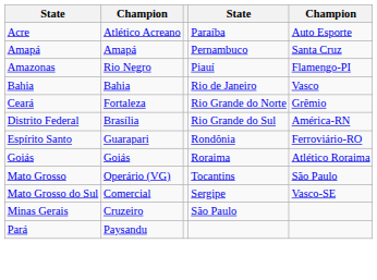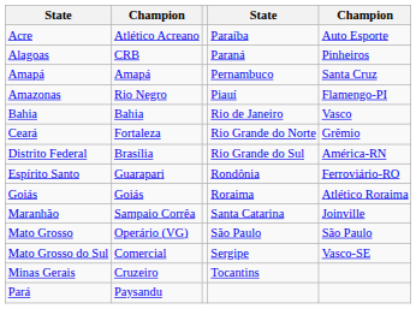 <table class="wikitable">
 <tr>
 <th>State</th>
 <th>Champion</th>
 <th></th>
 <th>State</th>
 <th>Champion</th>
 </tr>
 <tr>
 <td><a href='#'>Acre</a></td>
 <td><a href='#'>Atlético Acreano</a></td>
 <td></td>
 <td><a href='#'>Paraíba</a></td>
 <td><a href='#'>Auto Esporte</a></td>
+</tr>
+<tr>
+<td><a href='#'>Alagoas</a></td>
+<td><a href='#'>CRB</a></td>
+<td></td>
+<td><a href='#'>Paraná</a></td>
+<td><a href='#'>Pinheiros</a></td>
 </tr>
 <tr>
 <td><a href='#'>Amapá</a></td>
 <td><a href='#'>Amapá</a></td>
 <td></td>
 <td><a href='#'>Pernambuco</a></td>
 <td><a href='#'>Santa Cruz</a></td>
 </tr>
 <tr>
 <td><a href='#'>Amazonas</a></td>
 <td><a href='#'>Rio Negro</a></td>
 <td></td>
 <td><a href='#'>Piauí</a></td>
 <td><a href='#'>Flamengo-PI</a></td>
 </tr>
 <tr>
 <td><a href='#'>Bahia</a></td>
 <td><a href='#'>Bahia</a></td>
 <td></td>
 <td><a href='#'>Rio de Janeiro</a></td>
 <td><a href='#'>Vasco</a></td>
 </tr>
 <tr>
 <td><a href='#'>Ceará</a></td>
 <td><a href='#'>Fortaleza</a></td>
 <td></td>
 <td><a href='#'>Rio Grande do Norte</a></td>
 <td><a href='#'>Grêmio</a></td>
 </tr>
 <tr>
 <td><a href='#'>Distrito Federal</a></td>
 <td><a href='#'>Brasília</a></td>
 <td></td>
 <td><a href='#'>Rio Grande do Sul</a></td>
 <td><a href='#'>América-RN</a></td>
 </tr>
 <tr>
 <td><a href='#'>Espírito Santo</a></td>
 <td><a href='#'>Guarapari</a></td>
 <td></td>
 <td><a href='#'>Rondônia</a></td>
 <td><a href='#'>Ferroviário-RO</a></td>
 </tr>
 <tr>
 <td><a href='#'>Goiás</a></td>
 <td><a href='#'>Goiás</a></td>
 <td></td>
 <td><a href='#'>Roraima</a></td>
 <td><a href='#'>Atlético Roraima</a></td>
 </tr>
 <tr>
+<td><a href='#'>Maranhão</a></td>
+<td><a href='#'>Sampaio Corrêa</a></td>
+<td></td>
+<td><a href='#'>Santa Catarina</a></td>
+<td><a href='#'>Joinville</a></td>
+</tr>
+<tr>
 <td><a href='#'>Mato Grosso</a></td>
 <td><a href='#'>Operário (VG)</a></td>
 <td></td>
-<td><a href='#'>Tocantins</a></td>
+<td><a href='#'>São Paulo</a></td>
 <td><a href='#'>São Paulo</a></td>
 </tr>
 <tr>
 <td><a href='#'>Mato Grosso do Sul</a></td>
 <td><a href='#'>Comercial</a></td>
 <td></td>
 <td><a href='#'>Sergipe</a></td>
 <td><a href='#'>Vasco-SE</a></td>
 </tr>
 <tr>
 <td><a href='#'>Minas Gerais</a></td>
 <td><a href='#'>Cruzeiro</a></td>
 <td></td>
-<td><a href='#'>São Paulo</a></td>
+<td><a href='#'>Tocantins</a></td>
 <td></td>
 </tr>
 <tr>
 <td><a href='#'>Pará</a></td>
 <td><a href='#'>Paysandu</a></td>
 <td></td>
 <td></td>
 <td></td>
 </tr>
 </table>
